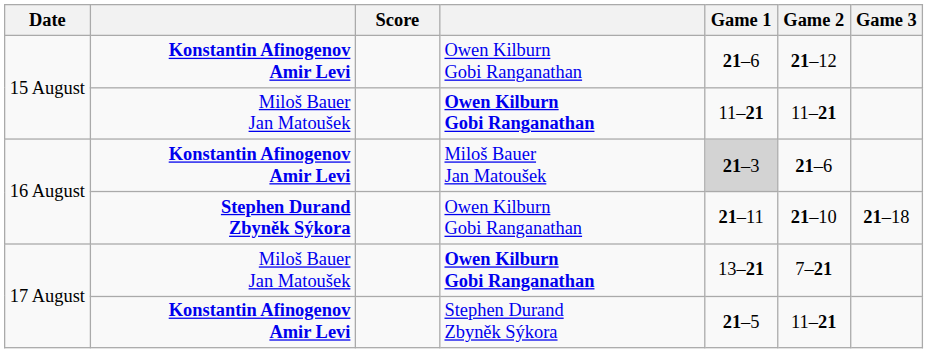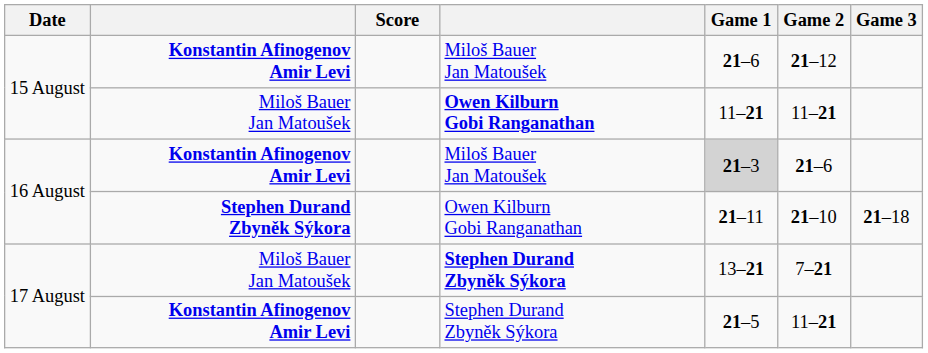 <table class="wikitable" style="text-align: center; font-size:90% ">
 <tr>
 <th width="60">Date</th>
 <th align="right" width="200"></th>
 <th width="60">Score</th>
 <th align="left" width="200"></th>
 <th width="50">Game 1</th>
 <th width="50">Game 2</th>
 <th width="50">Game 3</th>
 </tr>
 <tr>
 <td rowspan="2">15 August</td>
 <td align="right"><strong><a href='#'>Konstantin Afinogenov</a> <br><a href='#'>Amir Levi</a> </strong></td>
 <td align="center"></td>
-<td align="left"> <a href='#'>Owen Kilburn</a><br> <a href='#'>Gobi Ranganathan</a></td>
+<td align="left"> <a href='#'>Miloš Bauer</a><br> <a href='#'>Jan Matoušek</a></td>
 <td><strong>21</strong>–6</td>
 <td><strong>21</strong>–12</td>
 <td></td>
 </tr>
 <tr>
 <td align="right"><a href='#'>Miloš Bauer</a> <br><a href='#'>Jan Matoušek</a> </td>
 <td align="center"></td>
 <td align="left"><strong> <a href='#'>Owen Kilburn</a><br> <a href='#'>Gobi Ranganathan</a></strong></td>
 <td>11–<strong>21</strong></td>
 <td>11–<strong>21</strong></td>
 <td></td>
 </tr>
 <tr>
 <td rowspan="2">16 August</td>
 <td align="right"><strong><a href='#'>Konstantin Afinogenov</a> <br><a href='#'>Amir Levi</a> </strong></td>
 <td align="center"></td>
 <td align="left"> <a href='#'>Miloš Bauer</a><br> <a href='#'>Jan Matoušek</a></td>
 <td style="background: lightgrey;"><strong>21</strong>–3</td>
 <td><strong>21</strong>–6</td>
 <td></td>
 </tr>
 <tr>
 <td align="right"><strong><a href='#'>Stephen Durand</a> <br><a href='#'>Zbyněk Sýkora</a> </strong></td>
 <td align="center"></td>
 <td align="left"> <a href='#'>Owen Kilburn</a><br> <a href='#'>Gobi Ranganathan</a></td>
 <td><strong>21</strong>–11</td>
 <td><strong>21</strong>–10</td>
 <td><strong>21</strong>–18</td>
 </tr>
 <tr>
 <td rowspan="2">17 August</td>
 <td align="right"><a href='#'>Miloš Bauer</a> <br><a href='#'>Jan Matoušek</a> </td>
 <td align="center"></td>
-<td align="left"><strong> <a href='#'>Owen Kilburn</a><br> <a href='#'>Gobi Ranganathan</a></strong></td>
+<td align="left"><strong> <a href='#'>Stephen Durand</a><br> <a href='#'>Zbyněk Sýkora</a></strong></td>
 <td>13–<strong>21</strong></td>
 <td>7–<strong>21</strong></td>
 <td></td>
 </tr>
 <tr>
 <td align="right"><strong><a href='#'>Konstantin Afinogenov</a> <br><a href='#'>Amir Levi</a> </strong></td>
 <td align="center"></td>
 <td align="left"> <a href='#'>Stephen Durand</a><br> <a href='#'>Zbyněk Sýkora</a></td>
 <td><strong>21</strong>–5</td>
 <td>11–<strong>21</strong></td>
 <td></td>
 </tr>
 </table>
